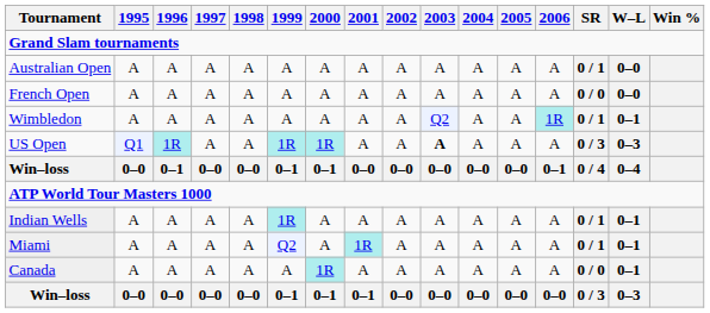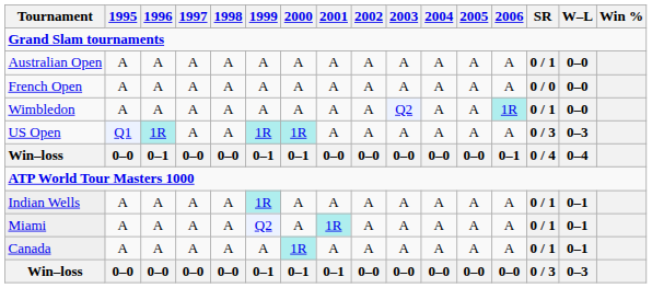 <table class=wikitable style=text-align:center;font-size:97%>
 <tr>
 <th>Tournament</th>
 <th><a href='#'>1995</a></th>
 <th><a href='#'>1996</a></th>
 <th><a href='#'>1997</a></th>
 <th><a href='#'>1998</a></th>
 <th><a href='#'>1999</a></th>
 <th><a href='#'>2000</a></th>
 <th><a href='#'>2001</a></th>
 <th><a href='#'>2002</a></th>
 <th><a href='#'>2003</a></th>
 <th><a href='#'>2004</a></th>
 <th><a href='#'>2005</a></th>
 <th><a href='#'>2006</a></th>
 <th>SR</th>
 <th>W–L</th>
 <th>Win %</th>
 </tr>
 <tr>
 <td colspan=20 align=left><a href='#'><strong>Grand Slam tournaments</strong></a></td>
 </tr>
 <tr>
 <td align=left><a href='#'>Australian Open</a></td>
 <td>A</td>
 <td>A</td>
 <td>A</td>
 <td>A</td>
 <td>A</td>
 <td>A</td>
 <td>A</td>
 <td>A</td>
 <td>A</td>
 <td>A</td>
 <td>A</td>
 <td>A</td>
 <th>0 / 1</th>
 <th>0–0</th>
 <th></th>
 </tr>
 <tr>
 <td align=left><a href='#'>French Open</a></td>
 <td>A</td>
 <td>A</td>
 <td>A</td>
 <td>A</td>
 <td>A</td>
 <td>A</td>
 <td>A</td>
 <td>A</td>
 <td>A</td>
 <td>A</td>
 <td>A</td>
 <td>A</td>
 <th>0 / 0</th>
 <th>0–0</th>
 <th></th>
 </tr>
 <tr>
 <td align=left><a href='#'>Wimbledon</a></td>
 <td>A</td>
 <td>A</td>
 <td>A</td>
 <td>A</td>
 <td>A</td>
 <td>A</td>
 <td>A</td>
 <td>A</td>
 <td style=background:#ecf2ff><a href='#'>Q2</a></td>
 <td>A</td>
 <td>A</td>
 <td style=background:#afeeee><a href='#'>1R</a></td>
 <th>0 / 1</th>
-<th>0–1</th>
+<th>0–0</th>
 <th></th>
 </tr>
 <tr>
 <td align=left><a href='#'>US Open</a></td>
 <td style=background:#ecf2ff><a href='#'>Q1</a></td>
 <td style=background:#afeeee><a href='#'>1R</a></td>
 <td>A</td>
 <td>A</td>
 <td style=background:#afeeee><a href='#'>1R</a></td>
 <td style=background:#afeeee><a href='#'>1R</a></td>
 <td>A</td>
 <td>A</td>
-<td><strong>A</strong></td>
+<td>A</td>
 <td>A</td>
 <td>A</td>
 <td>A</td>
 <th>0 / 3</th>
 <th>0–3</th>
 <th></th>
 </tr>
 <tr>
 <th style=text-align:left>Win–loss</th>
 <th>0–0</th>
 <th>0–1</th>
 <th>0–0</th>
 <th>0–0</th>
 <th>0–1</th>
 <th>0–1</th>
 <th>0–0</th>
 <th>0–0</th>
 <th>0–0</th>
 <th>0–0</th>
 <th>0–0</th>
 <th>0–1</th>
 <th>0 / 4</th>
 <th>0–4</th>
 <th></th>
 </tr>
 <tr>
 <td colspan=20 align=left><strong><a href='#'>ATP World Tour Masters 1000</a></strong></td>
 </tr>
 <tr>
 <td bgcolor=efefef align=left><a href='#'>Indian Wells</a></td>
 <td>A</td>
 <td>A</td>
 <td>A</td>
 <td>A</td>
 <td bgcolor=afeeee><a href='#'>1R</a></td>
 <td>A</td>
 <td>A</td>
 <td>A</td>
 <td>A</td>
 <td>A</td>
 <td>A</td>
 <td>A</td>
 <th>0 / 1</th>
 <th>0–1</th>
 <th></th>
 </tr>
 <tr>
 <td bgcolor=efefef align=left><a href='#'>Miami</a></td>
 <td>A</td>
 <td>A</td>
 <td>A</td>
 <td>A</td>
 <td bgcolor=ecf2ff><a href='#'>Q2</a></td>
 <td>A</td>
 <td bgcolor=afeeee><a href='#'>1R</a></td>
 <td>A</td>
 <td>A</td>
 <td>A</td>
 <td>A</td>
 <td>A</td>
 <th>0 / 1</th>
 <th>0–1</th>
 <th></th>
 </tr>
 <tr>
 <td bgcolor=efefef align=left><a href='#'>Canada</a></td>
 <td>A</td>
 <td>A</td>
 <td>A</td>
 <td>A</td>
 <td>A</td>
 <td bgcolor=afeeee><a href='#'>1R</a></td>
 <td>A</td>
 <td>A</td>
 <td>A</td>
 <td>A</td>
 <td>A</td>
 <td>A</td>
-<th>0 / 0</th>
+<th>0 / 1</th>
 <th>0–1</th>
 <th></th>
 </tr>
 <tr>
 <th f!style=text-align:left>Win–loss</th>
 <th>0–0</th>
 <th>0–0</th>
 <th>0–0</th>
 <th>0–0</th>
 <th>0–1</th>
 <th>0–1</th>
 <th>0–1</th>
 <th>0–0</th>
 <th>0–0</th>
 <th>0–0</th>
 <th>0–0</th>
 <th>0–0</th>
 <th>0 / 3</th>
 <th>0–3</th>
 <th></th>
 </tr>
 </table>
